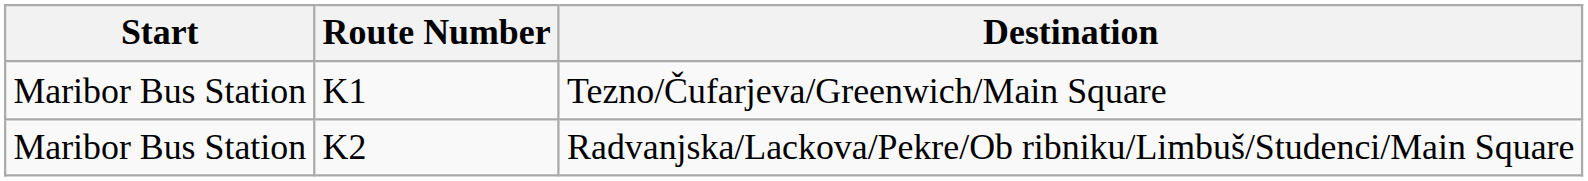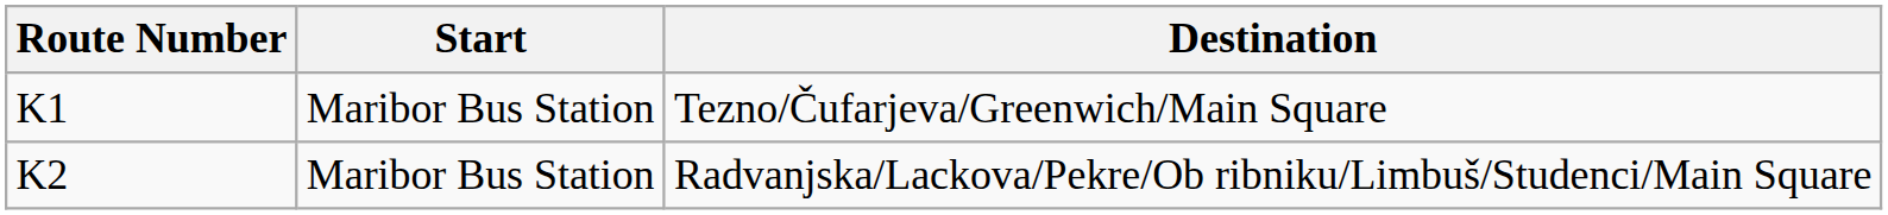 <table class="wikitable">
 <tr>
+<th>Route Number</th>
 <th>Start</th>
-<th>Route Number</th>
 <th>Destination</th>
 </tr>
 <tr>
+<td>K1</td>
 <td>Maribor Bus Station</td>
-<td>K1</td>
 <td>Tezno/Čufarjeva/Greenwich/Main Square</td>
 </tr>
 <tr>
+<td>K2</td>
 <td>Maribor Bus Station</td>
-<td>K2</td>
 <td>Radvanjska/Lackova/Pekre/Ob ribniku/Limbuš/Studenci/Main Square</td>
 </tr>
 </table>
